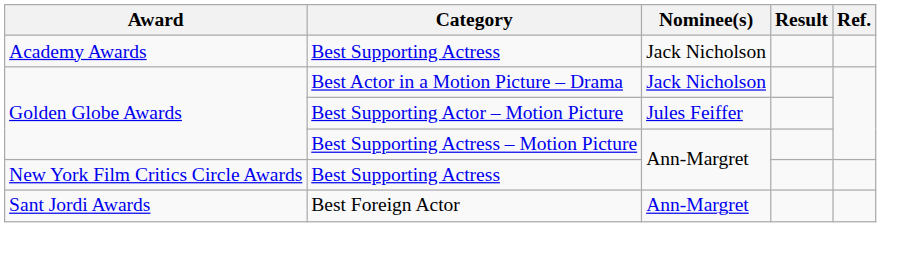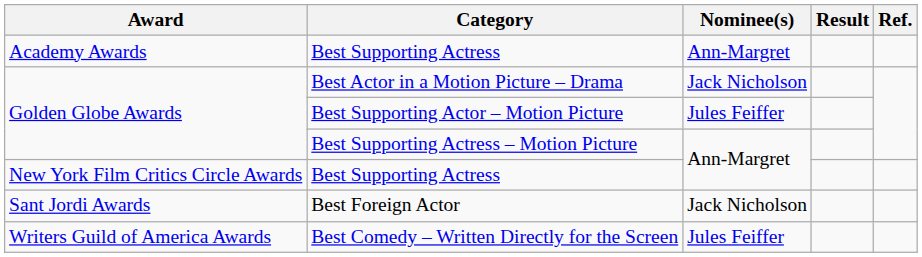 <table class="wikitable plainrowheaders">
 <tr>
 <th>Award</th>
 <th>Category</th>
 <th>Nominee(s)</th>
 <th>Result</th>
 <th>Ref.</th>
 </tr>
 <tr>
 <td><a href='#'>Academy Awards</a></td>
 <td><a href='#'>Best Supporting Actress</a></td>
-<td>Jack Nicholson</td>
+<td><a href='#'>Ann-Margret</a></td>
 <td></td>
 <td align="center"></td>
 </tr>
 <tr>
 <td rowspan="3"><a href='#'>Golden Globe Awards</a></td>
 <td><a href='#'>Best Actor in a Motion Picture – Drama</a></td>
 <td><a href='#'>Jack Nicholson</a></td>
 <td></td>
 <td align="center" rowspan="3"></td>
 </tr>
 <tr>
 <td><a href='#'>Best Supporting Actor – Motion Picture</a></td>
 <td><a href='#'>Jules Feiffer</a></td>
 <td></td>
 </tr>
 <tr>
 <td><a href='#'>Best Supporting Actress – Motion Picture</a></td>
 <td rowspan="2">Ann-Margret</td>
 <td></td>
 </tr>
 <tr>
 <td><a href='#'>New York Film Critics Circle Awards</a></td>
 <td><a href='#'>Best Supporting Actress</a></td>
 <td></td>
 <td align="center"></td>
 </tr>
 <tr>
 <td><a href='#'>Sant Jordi Awards</a></td>
 <td>Best Foreign Actor</td>
-<td><a href='#'>Ann-Margret</a></td>
+<td>Jack Nicholson</td>
+<td></td>
+<td align="center"></td>
+</tr>
+<tr>
+<td><a href='#'>Writers Guild of America Awards</a></td>
+<td><a href='#'>Best Comedy – Written Directly for the Screen</a></td>
+<td><a href='#'>Jules Feiffer</a></td>
 <td></td>
 <td align="center"></td>
 </tr>
 </table>
